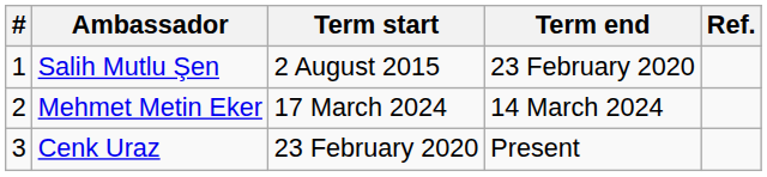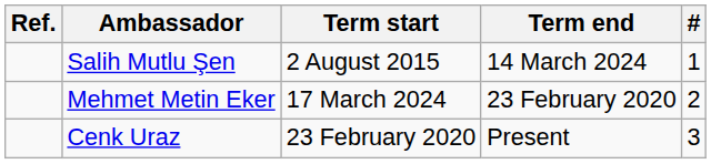 <table class="wikitable">
 <tr>
-<th>#</th>
+<th>Ref.</th>
 <th>Ambassador</th>
 <th>Term start</th>
 <th>Term end</th>
-<th>Ref.</th>
+<th>#</th>
 </tr>
 <tr>
-<td>1</td>
+<td></td>
 <td><a href='#'>Salih Mutlu Şen</a></td>
 <td>2 August 2015</td>
-<td>23 February 2020</td>
-<td></td>
+<td>14 March 2024</td>
+<td>1</td>
 </tr>
 <tr>
-<td>2</td>
+<td></td>
 <td><a href='#'>Mehmet Metin Eker</a></td>
 <td>17 March 2024</td>
-<td>14 March 2024</td>
-<td></td>
+<td>23 February 2020</td>
+<td>2</td>
 </tr>
 <tr>
-<td>3</td>
+<td></td>
 <td><a href='#'>Cenk Uraz</a></td>
 <td>23 February 2020</td>
 <td>Present</td>
-<td></td>
+<td>3</td>
 </tr>
 </table>
